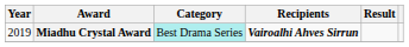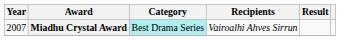 <table class="wikitable plainrowheaders sortable">
 <tr>
 <th scope="col">Year</th>
 <th scope="col">Award</th>
 <th scope="col">Category</th>
 <th scope="col">Recipients</th>
 <th scope="col">Result</th>
 <th scope="col" class="unsortable"></th>
 </tr>
 <tr>
-<td>2019</td>
+<td>2007</td>
 <th scope="row">Miadhu Crystal Award</th>
 <td style="background: paleturquoise;">Best Drama Series</td>
-<td><strong><em>Vairoalhi Ahves Sirrun</em></strong></td>
+<td><em>Vairoalhi Ahves Sirrun</em></td>
 <td></td>
 <td style="text-align:center;"></td>
 </tr>
 <tr>
 </tr>
 </table>
